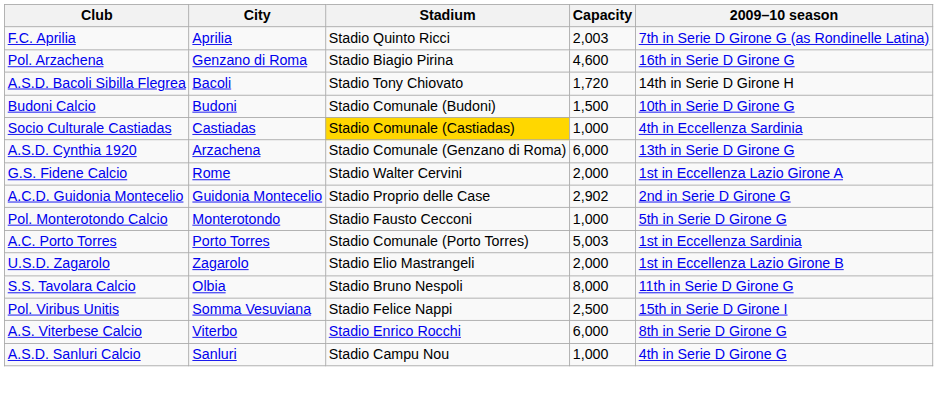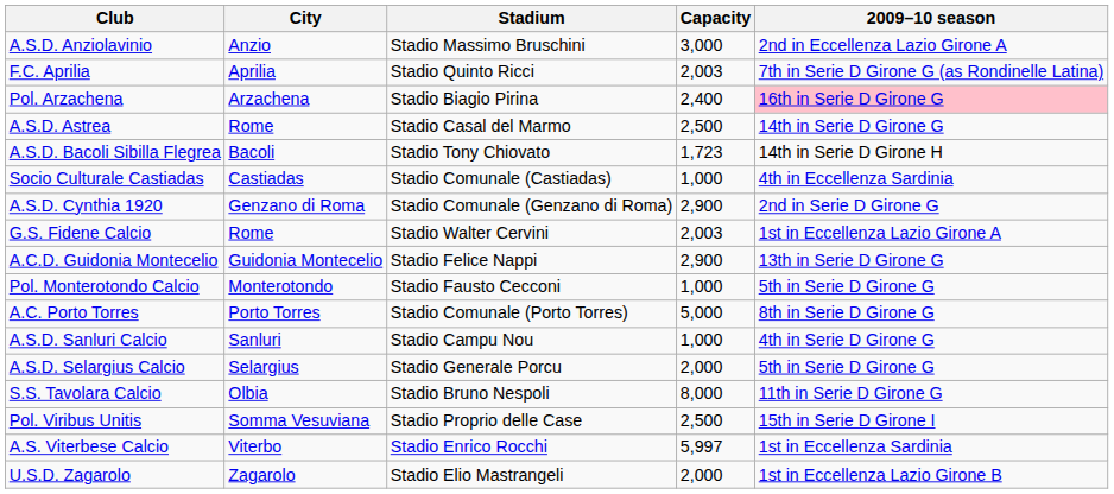 <table class="wikitable sortable">
 <tr>
 <th>Club</th>
 <th>City</th>
 <th>Stadium</th>
 <th>Capacity</th>
 <th>2009–10 season</th>
+</tr>
+<tr>
+<td><a href='#'>A.S.D. Anziolavinio</a></td>
+<td><a href='#'>Anzio</a></td>
+<td>Stadio Massimo Bruschini</td>
+<td>3,000</td>
+<td><a href='#'>2nd in Eccellenza Lazio Girone A</a></td>
 </tr>
 <tr>
 <td><a href='#'>F.C. Aprilia</a></td>
 <td><a href='#'>Aprilia</a></td>
 <td>Stadio Quinto Ricci</td>
 <td>2,003</td>
 <td><a href='#'>7th in Serie D Girone G (as Rondinelle Latina)</a></td>
 </tr>
 <tr>
 <td><a href='#'>Pol. Arzachena</a></td>
-<td><a href='#'>Genzano di Roma</a></td>
+<td><a href='#'>Arzachena</a></td>
 <td>Stadio Biagio Pirina</td>
-<td>4,600</td>
-<td><a href='#'>16th in Serie D Girone G</a></td>
+<td>2,400</td>
+<td style="background: pink;"><a href='#'>16th in Serie D Girone G</a></td>
+</tr>
+<tr>
+<td><a href='#'>A.S.D. Astrea</a></td>
+<td><a href='#'>Rome</a></td>
+<td>Stadio Casal del Marmo</td>
+<td>2,500</td>
+<td><a href='#'>14th in Serie D Girone G</a></td>
 </tr>
 <tr>
 <td><a href='#'>A.S.D. Bacoli Sibilla Flegrea</a></td>
 <td><a href='#'>Bacoli</a></td>
 <td>Stadio Tony Chiovato</td>
-<td>1,720</td>
+<td>1,723</td>
 <td 2009–10 Serie D>14th in Serie D Girone H</td>
-</tr>
-<tr>
-<td><a href='#'>Budoni Calcio</a></td>
-<td><a href='#'>Budoni</a></td>
-<td>Stadio Comunale (Budoni)</td>
-<td>1,500</td>
-<td><a href='#'>10th in Serie D Girone G</a></td>
 </tr>
 <tr>
 <td><a href='#'>Socio Culturale Castiadas</a></td>
 <td><a href='#'>Castiadas</a></td>
-<td style="background: gold;">Stadio Comunale (Castiadas)</td>
+<td>Stadio Comunale (Castiadas)</td>
 <td>1,000</td>
 <td><a href='#'>4th in Eccellenza Sardinia</a></td>
 </tr>
 <tr>
 <td><a href='#'>A.S.D. Cynthia 1920</a></td>
-<td><a href='#'>Arzachena</a></td>
+<td><a href='#'>Genzano di Roma</a></td>
 <td>Stadio Comunale (Genzano di Roma)</td>
-<td>6,000</td>
-<td><a href='#'>13th in Serie D Girone G</a></td>
+<td>2,900</td>
+<td><a href='#'>2nd in Serie D Girone G</a></td>
 </tr>
 <tr>
 <td><a href='#'>G.S. Fidene Calcio</a></td>
 <td><a href='#'>Rome</a></td>
 <td>Stadio Walter Cervini</td>
-<td>2,000</td>
+<td>2,003</td>
 <td><a href='#'>1st in Eccellenza Lazio Girone A</a></td>
 </tr>
 <tr>
 <td><a href='#'>A.C.D. Guidonia Montecelio</a></td>
 <td><a href='#'>Guidonia Montecelio</a></td>
-<td>Stadio Proprio delle Case</td>
-<td>2,902</td>
-<td><a href='#'>2nd in Serie D Girone G</a></td>
+<td>Stadio Felice Nappi</td>
+<td>2,900</td>
+<td><a href='#'>13th in Serie D Girone G</a></td>
 </tr>
 <tr>
 <td><a href='#'>Pol. Monterotondo Calcio</a></td>
 <td><a href='#'>Monterotondo</a></td>
 <td>Stadio Fausto Cecconi</td>
 <td>1,000</td>
 <td><a href='#'>5th in Serie D Girone G</a></td>
 </tr>
 <tr>
 <td><a href='#'>A.C. Porto Torres</a></td>
 <td><a href='#'>Porto Torres</a></td>
 <td>Stadio Comunale (Porto Torres)</td>
-<td>5,003</td>
-<td><a href='#'>1st in Eccellenza Sardinia</a></td>
+<td>5,000</td>
+<td><a href='#'>8th in Serie D Girone G</a></td>
 </tr>
 <tr>
-<td><a href='#'>U.S.D. Zagarolo</a></td>
-<td><a href='#'>Zagarolo</a></td>
-<td>Stadio Elio Mastrangeli</td>
+<td><a href='#'>A.S.D. Sanluri Calcio</a></td>
+<td><a href='#'>Sanluri</a></td>
+<td>Stadio Campu Nou</td>
+<td>1,000</td>
+<td><a href='#'>4th in Serie D Girone G</a></td>
+</tr>
+<tr>
+<td><a href='#'>A.S.D. Selargius Calcio</a></td>
+<td><a href='#'>Selargius</a></td>
+<td>Stadio Generale Porcu</td>
 <td>2,000</td>
-<td><a href='#'>1st in Eccellenza Lazio Girone B</a></td>
+<td><a href='#'>5th in Serie D Girone G</a></td>
 </tr>
 <tr>
 <td><a href='#'>S.S. Tavolara Calcio</a></td>
 <td><a href='#'>Olbia</a></td>
 <td>Stadio Bruno Nespoli</td>
 <td>8,000</td>
 <td><a href='#'>11th in Serie D Girone G</a></td>
 </tr>
 <tr>
 <td><a href='#'>Pol. Viribus Unitis</a></td>
 <td><a href='#'>Somma Vesuviana</a></td>
-<td>Stadio Felice Nappi</td>
+<td>Stadio Proprio delle Case</td>
 <td>2,500</td>
 <td><a href='#'>15th in Serie D Girone I</a></td>
 </tr>
 <tr>
 <td><a href='#'>A.S. Viterbese Calcio</a></td>
 <td><a href='#'>Viterbo</a></td>
 <td><a href='#'>Stadio Enrico Rocchi</a></td>
-<td>6,000</td>
-<td><a href='#'>8th in Serie D Girone G</a></td>
+<td>5,997</td>
+<td><a href='#'>1st in Eccellenza Sardinia</a></td>
 </tr>
 <tr>
-<td><a href='#'>A.S.D. Sanluri Calcio</a></td>
-<td><a href='#'>Sanluri</a></td>
-<td>Stadio Campu Nou</td>
-<td>1,000</td>
-<td><a href='#'>4th in Serie D Girone G</a></td>
+<td><a href='#'>U.S.D. Zagarolo</a></td>
+<td><a href='#'>Zagarolo</a></td>
+<td>Stadio Elio Mastrangeli</td>
+<td>2,000</td>
+<td><a href='#'>1st in Eccellenza Lazio Girone B</a></td>
 </tr>
 </table>
